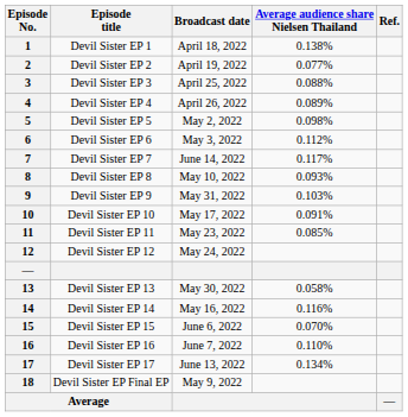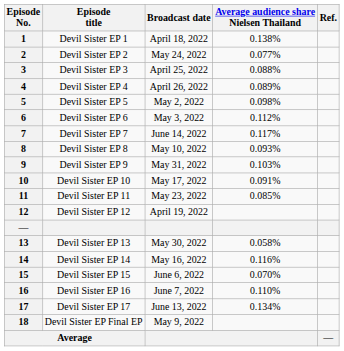 <table class="wikitable">
 <tr>
 <th>Episode<br>No.</th>
 <th>Episode<br>title</th>
 <th>Broadcast date</th>
 <th><a href='#'>Average audience share</a><br>Nielsen Thailand</th>
 <th>Ref.</th>
 </tr>
 <tr>
 <th>1</th>
 <td style="text-align: center;">Devil Sister EP 1</td>
 <td style="text-align: center;">April 18, 2022</td>
 <td style="text-align: center;">0.138%</td>
 <td style="text-align: center;"></td>
 </tr>
 <tr>
 <th>2</th>
 <td style="text-align: center;">Devil Sister EP 2</td>
-<td style="text-align: center;">April 19, 2022</td>
+<td style="text-align: center;">May 24, 2022</td>
 <td style="text-align: center;">0.077%</td>
 <td style="text-align: center;"></td>
 </tr>
 <tr>
 <th>3</th>
 <td style="text-align: center;">Devil Sister EP 3</td>
 <td style="text-align: center;">April 25, 2022</td>
 <td style="text-align: center;">0.088%</td>
 <td style="text-align: center;"></td>
 </tr>
 <tr>
 <th>4</th>
 <td style="text-align: center;">Devil Sister EP 4</td>
 <td style="text-align: center;">April 26, 2022</td>
 <td style="text-align: center;">0.089%</td>
 <td style="text-align: center;"></td>
 </tr>
 <tr>
 <th>5</th>
 <td style="text-align: center;">Devil Sister EP 5</td>
 <td style="text-align: center;">May 2, 2022</td>
 <td style="text-align: center;">0.098%</td>
 <td style="text-align: center;"></td>
 </tr>
 <tr>
 <th>6</th>
 <td style="text-align: center;">Devil Sister EP 6</td>
 <td style="text-align: center;">May 3, 2022</td>
 <td style="text-align: center;">0.112%</td>
 <td style="text-align: center;"></td>
 </tr>
 <tr>
 <th>7</th>
 <td style="text-align: center;">Devil Sister EP 7</td>
 <td style="text-align: center;">June 14, 2022</td>
 <td style="text-align: center;">0.117%</td>
 <td style="text-align: center;"></td>
 </tr>
 <tr>
 <th>8</th>
 <td style="text-align: center;">Devil Sister EP 8</td>
 <td style="text-align: center;">May 10, 2022</td>
 <td style="text-align: center;">0.093%</td>
 <td style="text-align: center;"></td>
 </tr>
 <tr>
 <th>9</th>
 <td style="text-align: center;">Devil Sister EP 9</td>
 <td style="text-align: center;">May 31, 2022</td>
 <td style="text-align: center;">0.103%</td>
 <td style="text-align: center;"></td>
 </tr>
 <tr>
 <th>10</th>
 <td style="text-align: center;">Devil Sister EP 10</td>
 <td style="text-align: center;">May 17, 2022</td>
 <td style="text-align: center;">0.091%</td>
 <td style="text-align: center;"></td>
 </tr>
 <tr>
 <th>11</th>
 <td style="text-align: center;">Devil Sister EP 11</td>
 <td style="text-align: center;">May 23, 2022</td>
 <td style="text-align: center;">0.085%</td>
 <td style="text-align: center;"></td>
 </tr>
 <tr>
 <th>12</th>
 <td style="text-align: center;">Devil Sister EP 12</td>
-<td style="text-align: center;">May 24, 2022</td>
+<td style="text-align: center;">April 19, 2022</td>
 <td style="text-align: center;"></td>
 <td style="text-align: center;"></td>
 </tr>
 <tr>
 <th>—</th>
 <th style="text-align: center;"></th>
 <th style="text-align: center;"></th>
 <th style="text-align: center;"></th>
 <th style="text-align: center;"></th>
 </tr>
 <tr>
 <th>13</th>
 <td style="text-align: center;">Devil Sister EP 13</td>
 <td style="text-align: center;">May 30, 2022</td>
 <td style="text-align: center;">0.058%</td>
 <td style="text-align: center;"></td>
 </tr>
 <tr>
 <th>14</th>
 <td style="text-align: center;">Devil Sister EP 14</td>
 <td style="text-align: center;">May 16, 2022</td>
 <td style="text-align: center;">0.116%</td>
 <td style="text-align: center;"></td>
 </tr>
 <tr>
 <th>15</th>
 <td style="text-align: center;">Devil Sister EP 15</td>
 <td style="text-align: center;">June 6, 2022</td>
 <td style="text-align: center;">0.070%</td>
 <td style="text-align: center;"></td>
 </tr>
 <tr>
 <th>16</th>
 <td style="text-align: center;">Devil Sister EP 16</td>
 <td style="text-align: center;">June 7, 2022</td>
 <td style="text-align: center;">0.110%</td>
 <td style="text-align: center;"></td>
 </tr>
 <tr>
 <th>17</th>
 <td style="text-align: center;">Devil Sister EP 17</td>
 <td style="text-align: center;">June 13, 2022</td>
 <td style="text-align: center;">0.134%</td>
 <td style="text-align: center;"></td>
 </tr>
 <tr>
 <th>18</th>
 <td style="text-align: center;">Devil Sister EP Final EP</td>
 <td style="text-align: center;">May 9, 2022</td>
 <td style="text-align: center;"></td>
 <td style="text-align: center;"></td>
 </tr>
 <tr>
 <th colspan="2">Average</th>
 <th colspan="2"></th>
 <th>—</th>
 </tr>
 </table>
